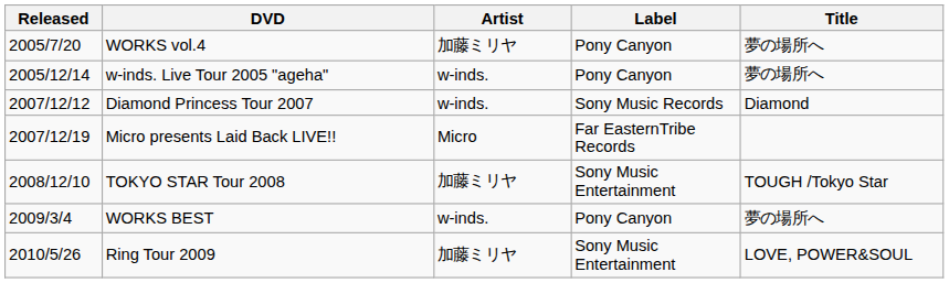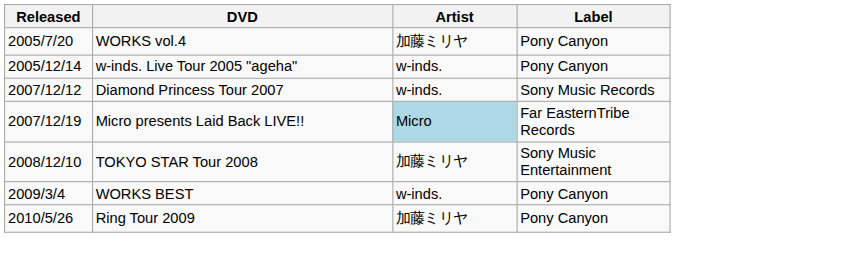 <table class="wikitable" style="font-size:smaller;">
 <tr>
 <th style="width:5.5em;">Released</th>
 <th style="width:20em;">DVD</th>
 <th style="width:8em;">Artist</th>
 <th style="width:10em;">Label</th>
-<th style="width:12em;">Title</th>
 </tr>
 <tr>
 <td>2005/7/20</td>
 <td>WORKS vol.4</td>
 <td>加藤ミリヤ</td>
 <td>Pony Canyon</td>
-<td>夢の場所へ</td>
 </tr>
 <tr>
 <td>2005/12/14</td>
 <td>w-inds. Live Tour 2005 "ageha"</td>
 <td>w-inds.</td>
 <td>Pony Canyon</td>
-<td>夢の場所へ</td>
 </tr>
 <tr>
 <td>2007/12/12</td>
 <td>Diamond Princess Tour 2007</td>
 <td>w-inds.</td>
 <td>Sony Music Records</td>
-<td>Diamond</td>
 </tr>
 <tr>
 <td>2007/12/19</td>
 <td>Micro presents Laid Back LIVE!!</td>
-<td>Micro</td>
+<td style="background: lightblue;">Micro</td>
 <td>Far EasternTribe Records</td>
-<td></td>
 </tr>
 <tr>
 <td>2008/12/10</td>
 <td>TOKYO STAR Tour 2008</td>
 <td>加藤ミリヤ</td>
 <td>Sony Music Entertainment</td>
-<td>TOUGH /Tokyo Star</td>
 </tr>
 <tr>
 <td>2009/3/4</td>
 <td>WORKS BEST</td>
 <td>w-inds.</td>
 <td>Pony Canyon</td>
-<td>夢の場所へ</td>
 </tr>
 <tr>
 <td>2010/5/26</td>
 <td>Ring Tour 2009</td>
 <td>加藤ミリヤ</td>
-<td>Sony Music Entertainment</td>
-<td>LOVE, POWER&SOUL</td>
+<td>Pony Canyon</td>
 </tr>
 </table>
